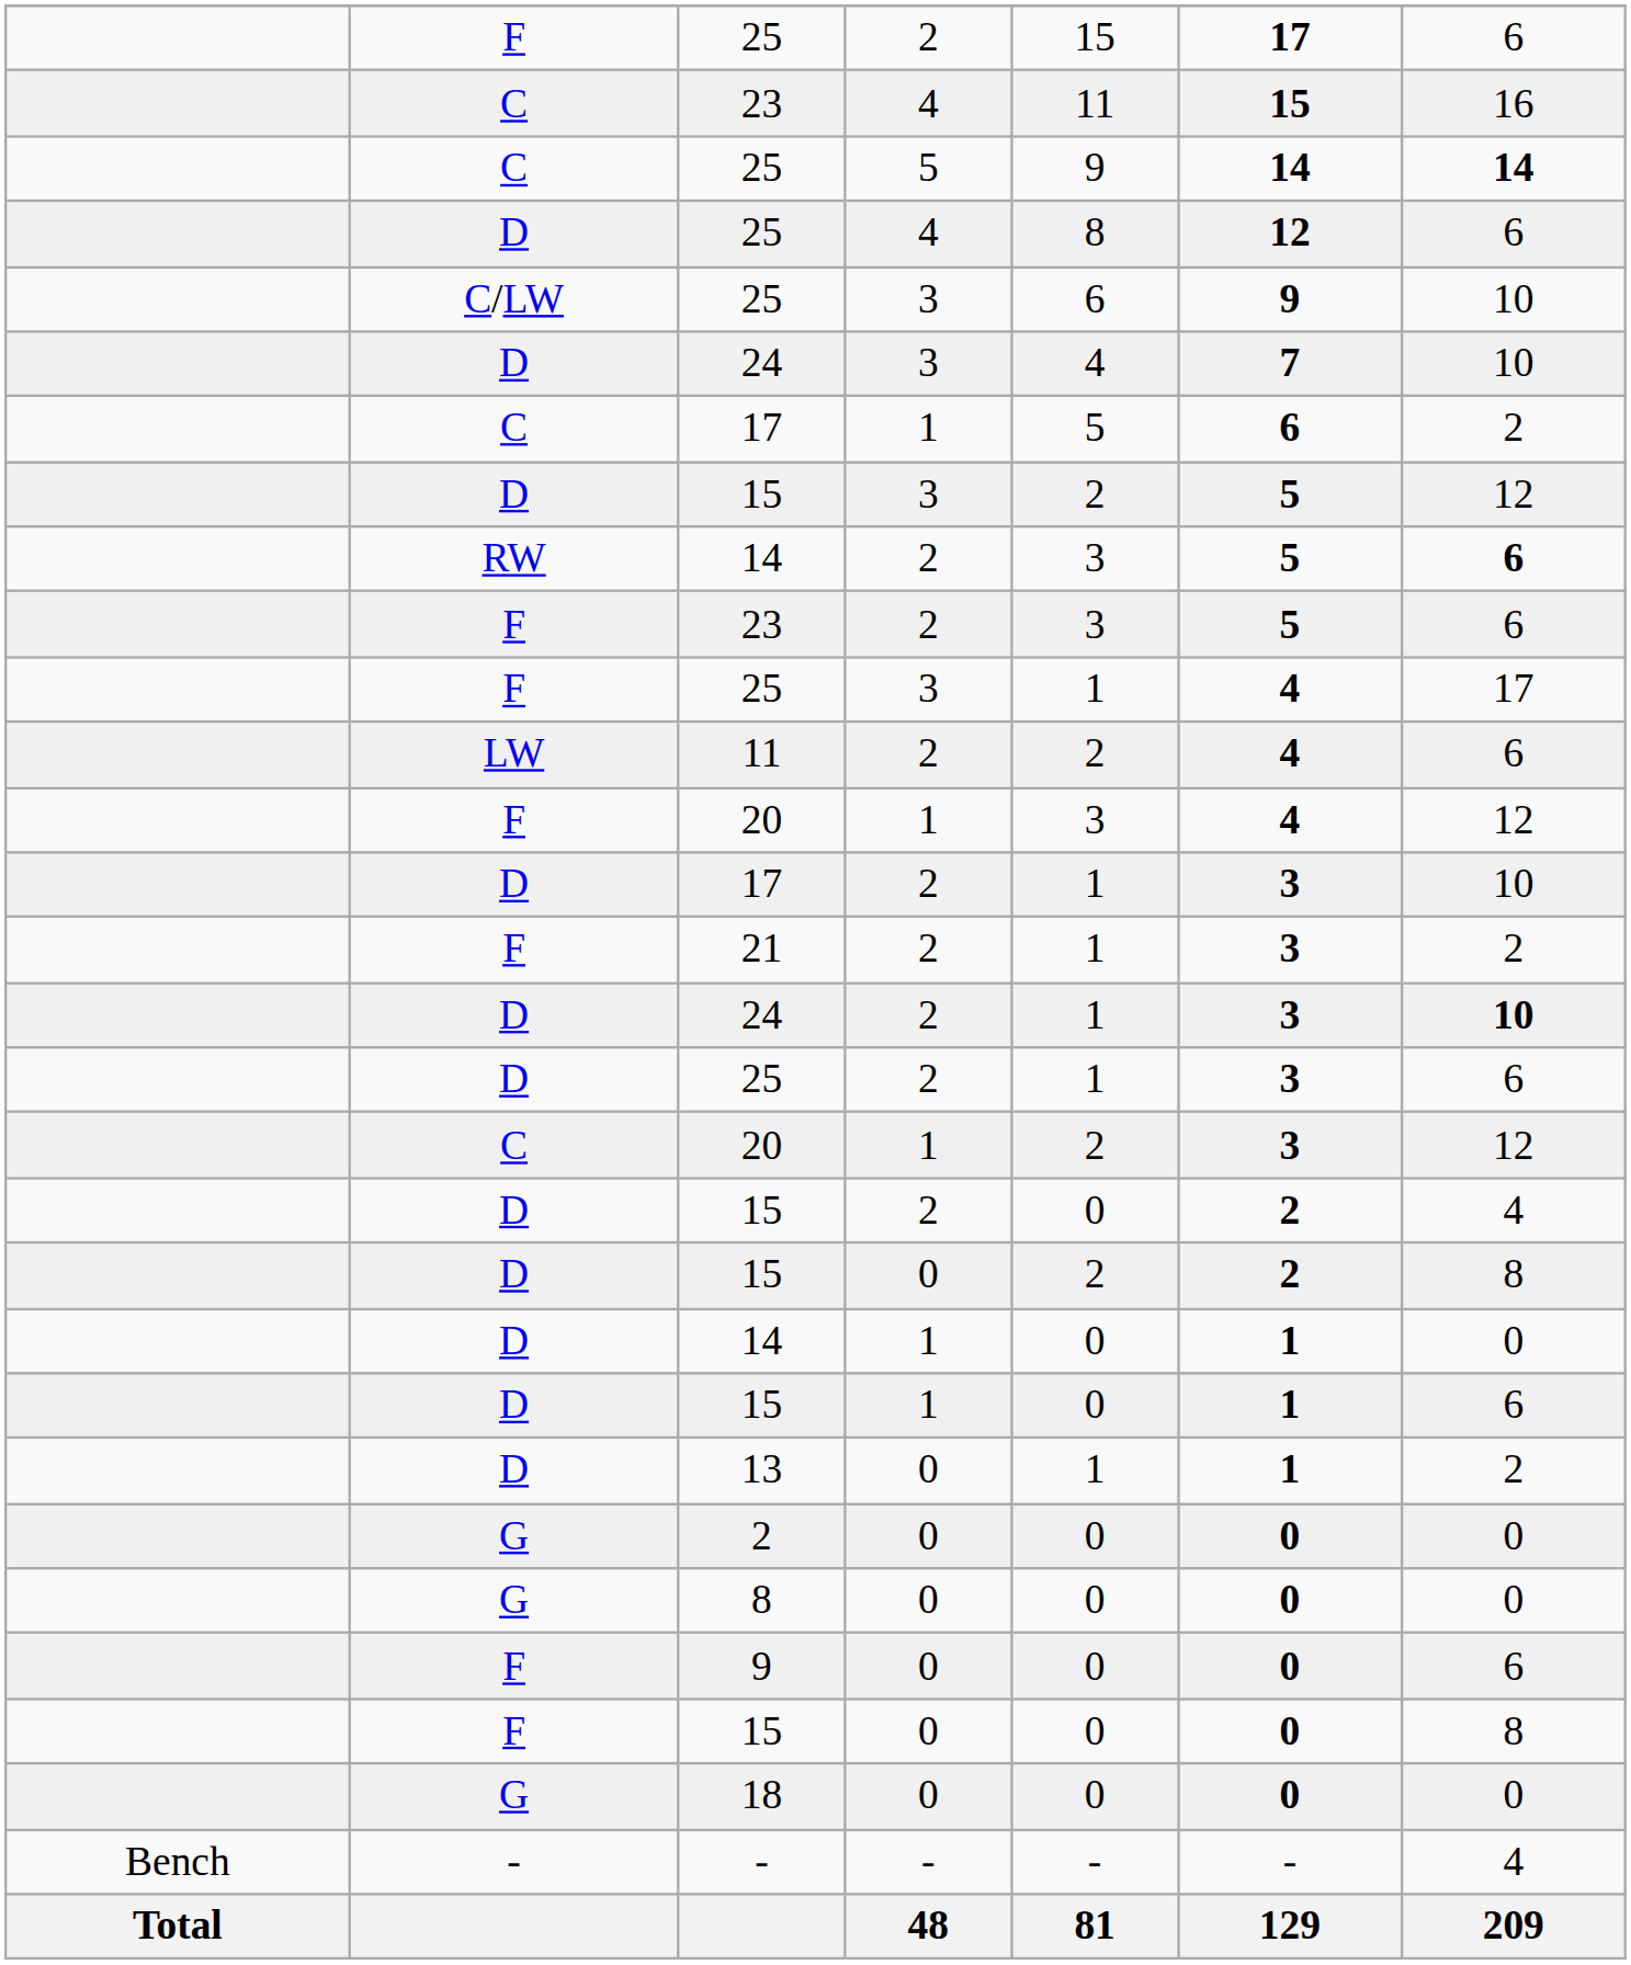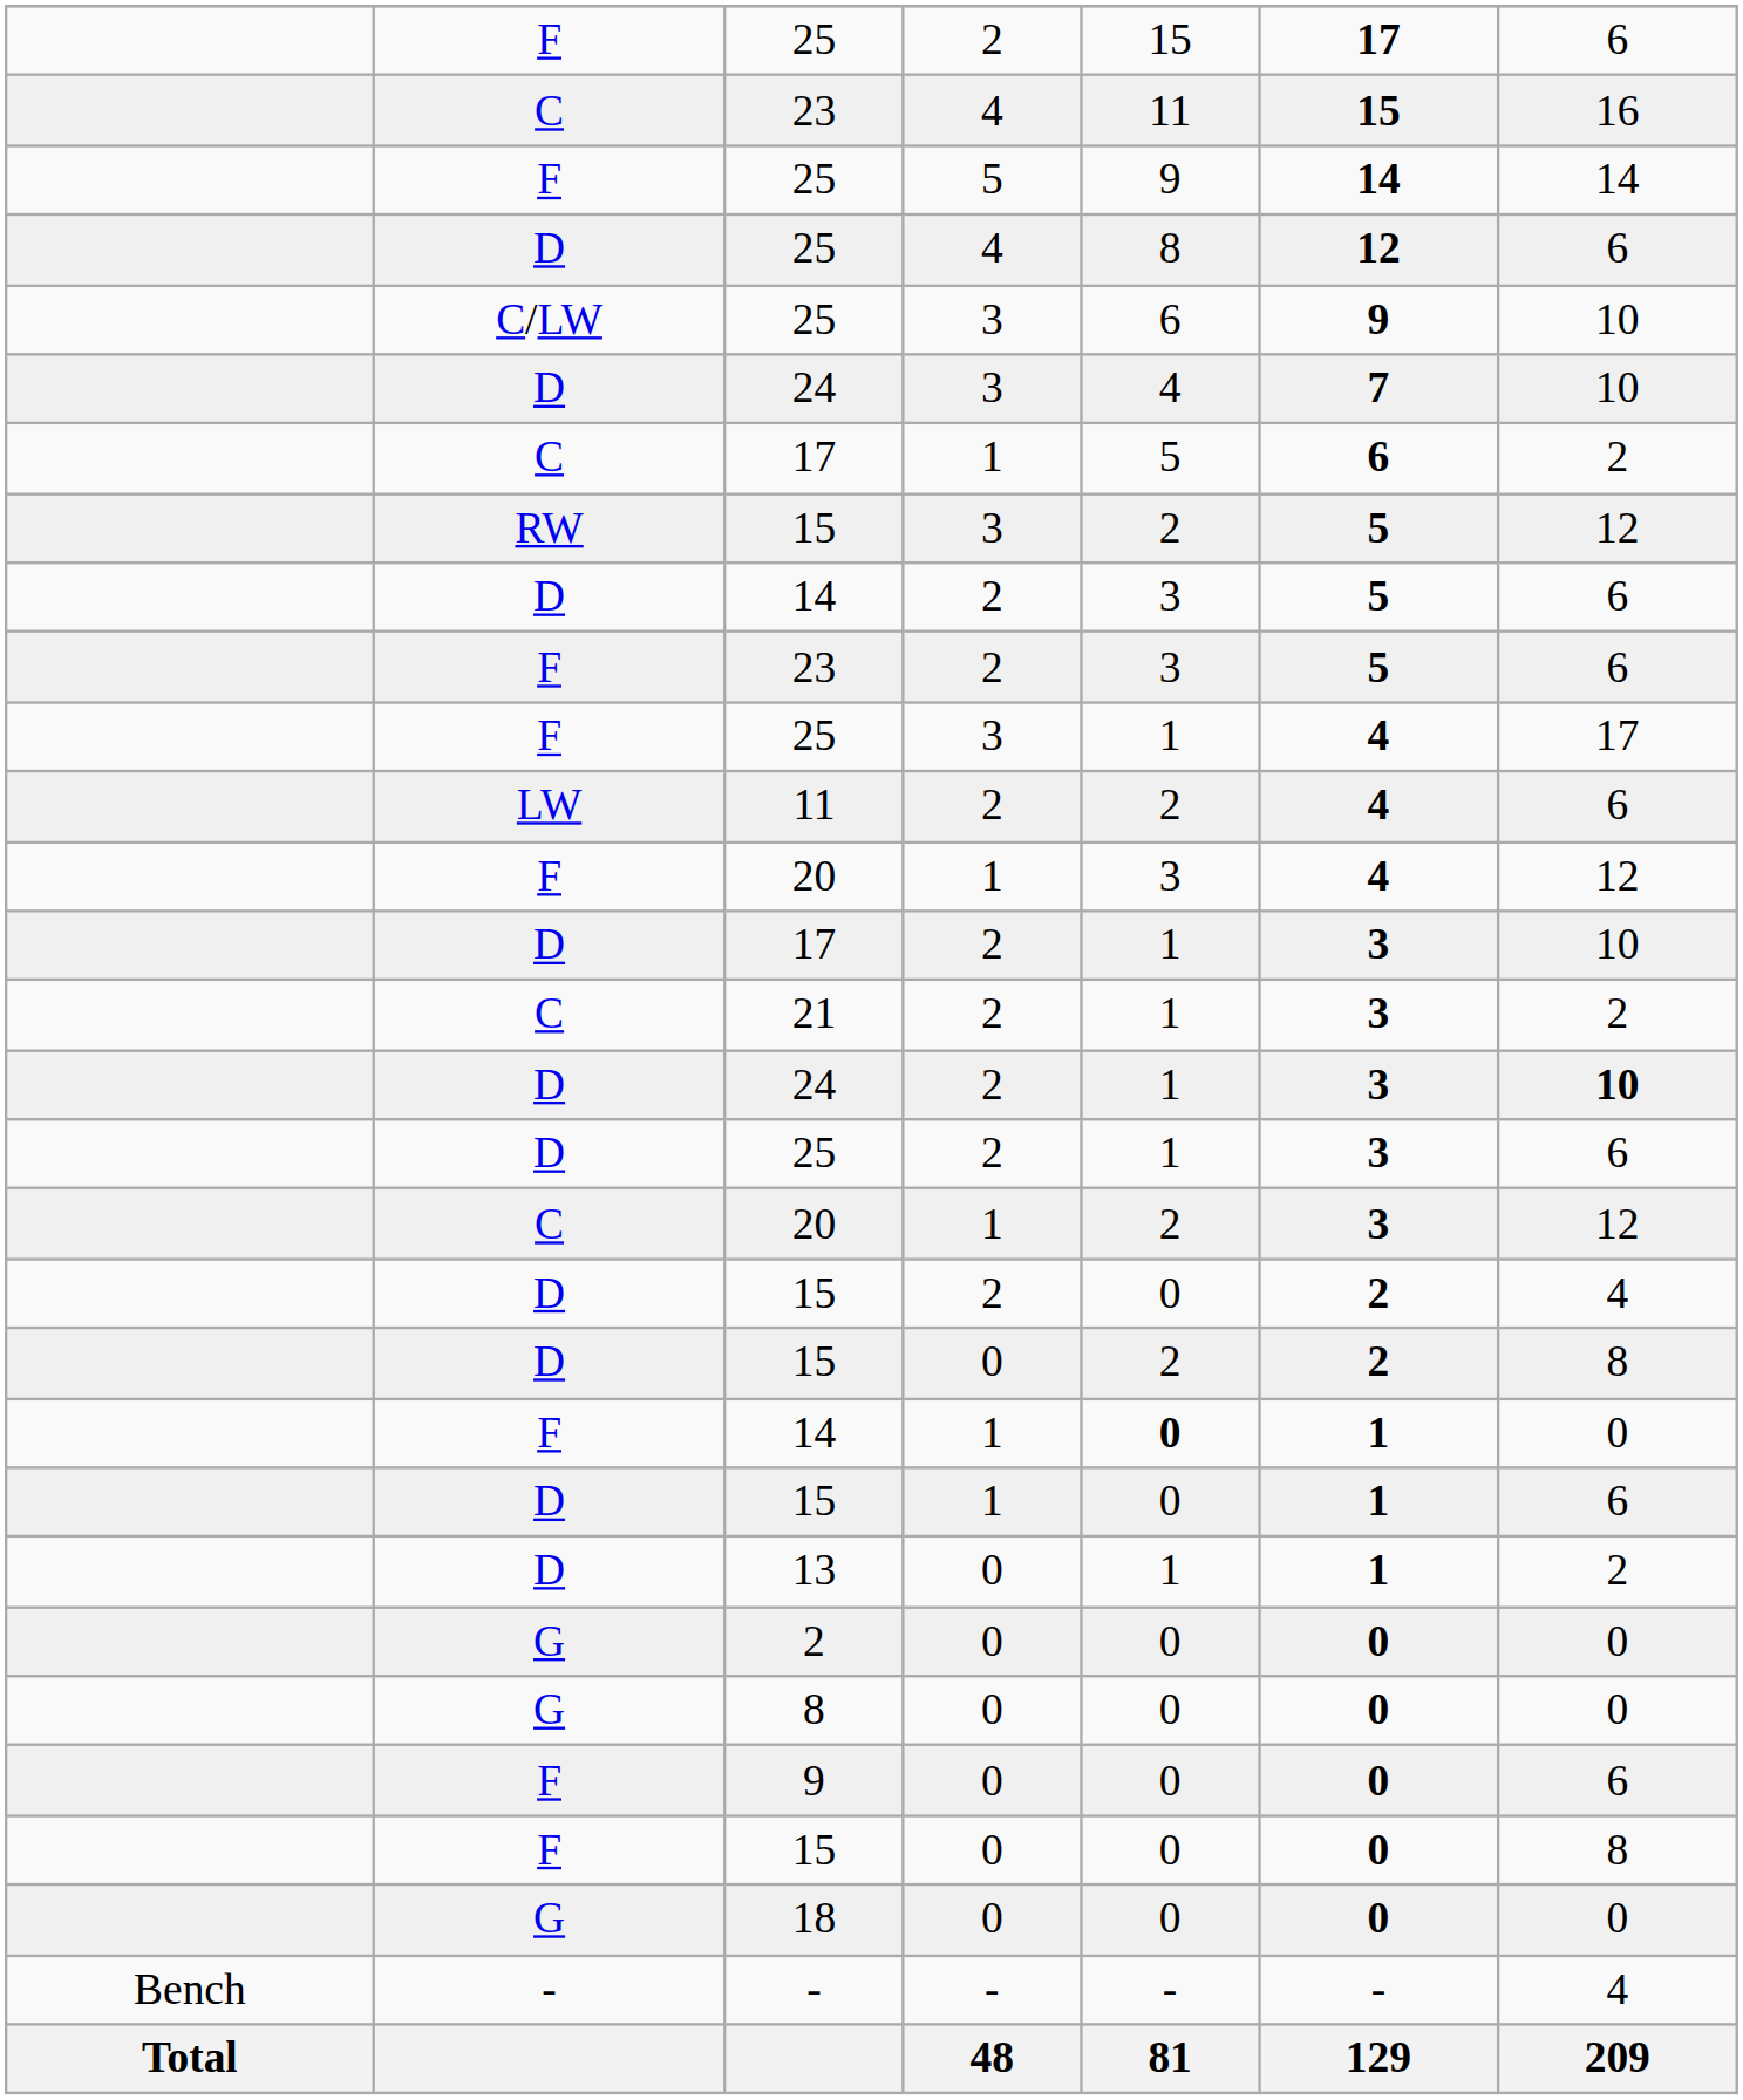 <table class="wikitable sortable" width ="50%">
 <tr align="center">
 </tr>
 <tr align="center" bgcolor="">
 <td></td>
 <td><a href='#'>F</a></td>
 <td>25</td>
 <td>2</td>
 <td>15</td>
 <td><strong>17</strong></td>
 <td>6</td>
 </tr>
 <tr align="center" bgcolor="f0f0f0">
 <td></td>
 <td><a href='#'>C</a></td>
 <td>23</td>
 <td>4</td>
 <td>11</td>
 <td><strong>15</strong></td>
 <td>16</td>
 </tr>
 <tr align="center" bgcolor="">
 <td></td>
-<td><a href='#'>C</a></td>
+<td><a href='#'>F</a></td>
 <td>25</td>
 <td>5</td>
 <td>9</td>
 <td><strong>14</strong></td>
-<td><strong>14</strong></td>
+<td>14</td>
 </tr>
 <tr align="center" bgcolor="f0f0f0">
 <td></td>
 <td><a href='#'>D</a></td>
 <td>25</td>
 <td>4</td>
 <td>8</td>
 <td><strong>12</strong></td>
 <td>6</td>
 </tr>
 <tr align="center" bgcolor="">
 <td></td>
 <td><a href='#'>C</a>/<a href='#'>LW</a></td>
 <td>25</td>
 <td>3</td>
 <td>6</td>
 <td><strong>9</strong></td>
 <td>10</td>
 </tr>
 <tr align="center" bgcolor="f0f0f0">
 <td></td>
 <td><a href='#'>D</a></td>
 <td>24</td>
 <td>3</td>
 <td>4</td>
 <td><strong>7</strong></td>
 <td>10</td>
 </tr>
 <tr align="center" bgcolor="">
 <td></td>
 <td><a href='#'>C</a></td>
 <td>17</td>
 <td>1</td>
 <td>5</td>
 <td><strong>6</strong></td>
 <td>2</td>
 </tr>
 <tr align="center" bgcolor="f0f0f0">
 <td></td>
-<td><a href='#'>D</a></td>
+<td><a href='#'>RW</a></td>
 <td>15</td>
 <td>3</td>
 <td>2</td>
 <td><strong>5</strong></td>
 <td>12</td>
 </tr>
 <tr align="center" bgcolor="">
 <td></td>
-<td><a href='#'>RW</a></td>
+<td><a href='#'>D</a></td>
 <td>14</td>
 <td>2</td>
 <td>3</td>
 <td><strong>5</strong></td>
-<td><strong>6</strong></td>
+<td>6</td>
 </tr>
 <tr align="center" bgcolor="f0f0f0">
 <td></td>
 <td><a href='#'>F</a></td>
 <td>23</td>
 <td>2</td>
 <td>3</td>
 <td><strong>5</strong></td>
 <td>6</td>
 </tr>
 <tr align="center" bgcolor="">
 <td></td>
 <td><a href='#'>F</a></td>
 <td>25</td>
 <td>3</td>
 <td>1</td>
 <td><strong>4</strong></td>
 <td>17</td>
 </tr>
 <tr align="center" bgcolor="f0f0f0">
 <td></td>
 <td><a href='#'>LW</a></td>
 <td>11</td>
 <td>2</td>
 <td>2</td>
 <td><strong>4</strong></td>
 <td>6</td>
 </tr>
 <tr align="center" bgcolor="">
 <td></td>
 <td><a href='#'>F</a></td>
 <td>20</td>
 <td>1</td>
 <td>3</td>
 <td><strong>4</strong></td>
 <td>12</td>
 </tr>
 <tr align="center" bgcolor="f0f0f0">
 <td></td>
 <td><a href='#'>D</a></td>
 <td>17</td>
 <td>2</td>
 <td>1</td>
 <td><strong>3</strong></td>
 <td>10</td>
 </tr>
 <tr align="center" bgcolor="">
 <td></td>
-<td><a href='#'>F</a></td>
+<td><a href='#'>C</a></td>
 <td>21</td>
 <td>2</td>
 <td>1</td>
 <td><strong>3</strong></td>
 <td>2</td>
 </tr>
 <tr align="center" bgcolor="f0f0f0">
 <td></td>
 <td><a href='#'>D</a></td>
 <td>24</td>
 <td>2</td>
 <td>1</td>
 <td><strong>3</strong></td>
 <td><strong>10</strong></td>
 </tr>
 <tr align="center" bgcolor="">
 <td></td>
 <td><a href='#'>D</a></td>
 <td>25</td>
 <td>2</td>
 <td>1</td>
 <td><strong>3</strong></td>
 <td>6</td>
 </tr>
 <tr align="center" bgcolor="f0f0f0">
 <td></td>
 <td><a href='#'>C</a></td>
 <td>20</td>
 <td>1</td>
 <td>2</td>
 <td><strong>3</strong></td>
 <td>12</td>
 </tr>
 <tr align="center" bgcolor="">
 <td></td>
 <td><a href='#'>D</a></td>
 <td>15</td>
 <td>2</td>
 <td>0</td>
 <td><strong>2</strong></td>
 <td>4</td>
 </tr>
 <tr align="center" bgcolor="f0f0f0">
 <td></td>
 <td><a href='#'>D</a></td>
 <td>15</td>
 <td>0</td>
 <td>2</td>
 <td><strong>2</strong></td>
 <td>8</td>
 </tr>
 <tr align="center" bgcolor="">
 <td></td>
-<td><a href='#'>D</a></td>
+<td><a href='#'>F</a></td>
 <td>14</td>
 <td>1</td>
-<td>0</td>
+<td><strong>0</strong></td>
 <td><strong>1</strong></td>
 <td>0</td>
 </tr>
 <tr align="center" bgcolor="f0f0f0">
 <td></td>
 <td><a href='#'>D</a></td>
 <td>15</td>
 <td>1</td>
 <td>0</td>
 <td><strong>1</strong></td>
 <td>6</td>
 </tr>
 <tr align="center" bgcolor="">
 <td></td>
 <td><a href='#'>D</a></td>
 <td>13</td>
 <td>0</td>
 <td>1</td>
 <td><strong>1</strong></td>
 <td>2</td>
 </tr>
 <tr align="center" bgcolor="f0f0f0">
 <td></td>
 <td><a href='#'>G</a></td>
 <td>2</td>
 <td>0</td>
 <td>0</td>
 <td><strong>0</strong></td>
 <td>0</td>
 </tr>
 <tr align="center" bgcolor="">
 <td></td>
 <td><a href='#'>G</a></td>
 <td>8</td>
 <td>0</td>
 <td>0</td>
 <td><strong>0</strong></td>
 <td>0</td>
 </tr>
 <tr align="center" bgcolor="f0f0f0">
 <td></td>
 <td><a href='#'>F</a></td>
 <td>9</td>
 <td>0</td>
 <td>0</td>
 <td><strong>0</strong></td>
 <td>6</td>
 </tr>
 <tr align="center" bgcolor="">
 <td></td>
 <td><a href='#'>F</a></td>
 <td>15</td>
 <td>0</td>
 <td>0</td>
 <td><strong>0</strong></td>
 <td>8</td>
 </tr>
 <tr align="center" bgcolor="f0f0f0">
 <td></td>
 <td><a href='#'>G</a></td>
 <td>18</td>
 <td>0</td>
 <td>0</td>
 <td><strong>0</strong></td>
 <td>0</td>
 </tr>
 <tr align="center" bgcolor="">
 <td>Bench</td>
 <td>-</td>
 <td>-</td>
 <td>-</td>
 <td>-</td>
 <td>-</td>
 <td>4</td>
 </tr>
 <tr>
 <th>Total</th>
 <th></th>
 <th></th>
 <th>48</th>
 <th>81</th>
 <th>129</th>
 <th>209</th>
 </tr>
 </table>
